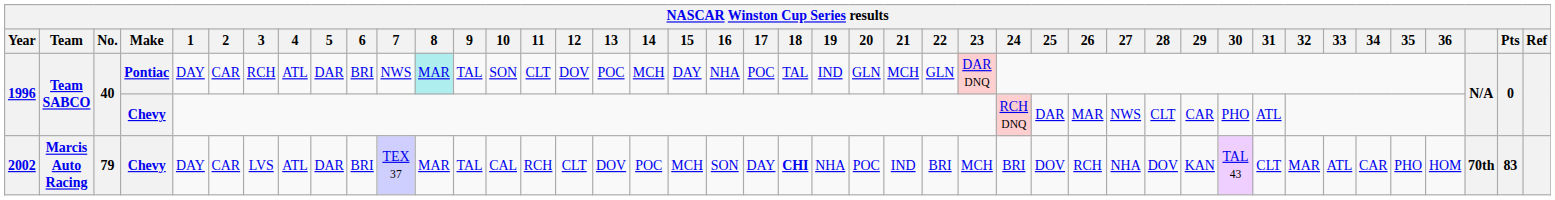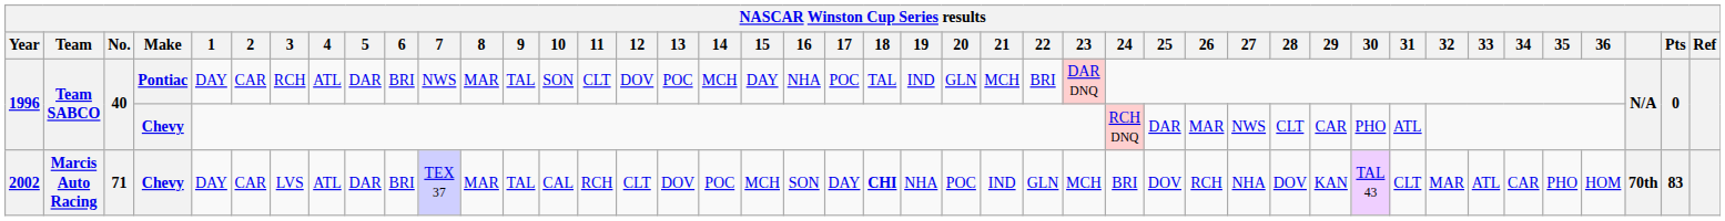 <table class="wikitable" style="text-align:center; font-size:75%">
 <tr>
 <th colspan=45><a href='#'>NASCAR</a> <a href='#'>Winston Cup Series</a> results</th>
 </tr>
 <tr>
 <th>Year</th>
 <th>Team</th>
 <th>No.</th>
 <th>Make</th>
 <th>1</th>
 <th>2</th>
 <th>3</th>
 <th>4</th>
 <th>5</th>
 <th>6</th>
 <th>7</th>
 <th>8</th>
 <th>9</th>
 <th>10</th>
 <th>11</th>
 <th>12</th>
 <th>13</th>
 <th>14</th>
 <th>15</th>
 <th>16</th>
 <th>17</th>
 <th>18</th>
 <th>19</th>
 <th>20</th>
 <th>21</th>
 <th>22</th>
 <th>23</th>
 <th>24</th>
 <th>25</th>
 <th>26</th>
 <th>27</th>
 <th>28</th>
 <th>29</th>
 <th>30</th>
 <th>31</th>
 <th>32</th>
 <th>33</th>
 <th>34</th>
 <th>35</th>
 <th>36</th>
 <th></th>
 <th>Pts</th>
 <th>Ref</th>
 </tr>
 <tr>
 <th rowspan=2><a href='#'>1996</a></th>
 <th rowspan=2><a href='#'>Team SABCO</a></th>
 <th rowspan=2>40</th>
 <th><a href='#'>Pontiac</a></th>
 <td><a href='#'>DAY</a></td>
 <td><a href='#'>CAR</a></td>
 <td><a href='#'>RCH</a></td>
 <td><a href='#'>ATL</a></td>
 <td><a href='#'>DAR</a></td>
 <td><a href='#'>BRI</a></td>
 <td><a href='#'>NWS</a></td>
-<td style="background: paleturquoise;"><a href='#'>MAR</a></td>
+<td><a href='#'>MAR</a></td>
 <td><a href='#'>TAL</a></td>
 <td><a href='#'>SON</a></td>
 <td><a href='#'>CLT</a></td>
 <td><a href='#'>DOV</a></td>
 <td><a href='#'>POC</a></td>
 <td><a href='#'>MCH</a></td>
 <td><a href='#'>DAY</a></td>
 <td><a href='#'>NHA</a></td>
 <td><a href='#'>POC</a></td>
 <td><a href='#'>TAL</a></td>
 <td><a href='#'>IND</a></td>
 <td><a href='#'>GLN</a></td>
 <td><a href='#'>MCH</a></td>
-<td><a href='#'>GLN</a></td>
+<td><a href='#'>BRI</a></td>
 <td style="background:#FFCFCF;"><a href='#'>DAR</a><br><small>DNQ</small></td>
 <td colspan=13></td>
 <th rowspan=2>N/A</th>
 <th rowspan=2>0</th>
 <th rowspan=2></th>
 </tr>
 <tr>
 <th><a href='#'>Chevy</a></th>
 <td colspan=23></td>
 <td style="background:#FFCFCF;"><a href='#'>RCH</a><br><small>DNQ</small></td>
 <td><a href='#'>DAR</a></td>
 <td><a href='#'>MAR</a></td>
 <td><a href='#'>NWS</a></td>
 <td><a href='#'>CLT</a></td>
 <td><a href='#'>CAR</a></td>
 <td><a href='#'>PHO</a></td>
 <td><a href='#'>ATL</a></td>
 <td colspan=5></td>
 </tr>
 <tr>
 <th><a href='#'>2002</a></th>
 <th><a href='#'>Marcis Auto Racing</a></th>
-<th>79</th>
+<th>71</th>
 <th><a href='#'>Chevy</a></th>
 <td><a href='#'>DAY</a></td>
 <td><a href='#'>CAR</a></td>
 <td><a href='#'>LVS</a></td>
 <td><a href='#'>ATL</a></td>
 <td><a href='#'>DAR</a></td>
 <td><a href='#'>BRI</a></td>
 <td style="background:#CFCFFF;"><a href='#'>TEX</a><br><small>37</small></td>
 <td><a href='#'>MAR</a></td>
 <td><a href='#'>TAL</a></td>
 <td><a href='#'>CAL</a></td>
 <td><a href='#'>RCH</a></td>
 <td><a href='#'>CLT</a></td>
 <td><a href='#'>DOV</a></td>
 <td><a href='#'>POC</a></td>
 <td><a href='#'>MCH</a></td>
 <td><a href='#'>SON</a></td>
 <td><a href='#'>DAY</a></td>
 <td><strong><a href='#'>CHI</a></strong></td>
 <td><a href='#'>NHA</a></td>
 <td><a href='#'>POC</a></td>
 <td><a href='#'>IND</a></td>
-<td><a href='#'>BRI</a></td>
+<td><a href='#'>GLN</a></td>
 <td><a href='#'>MCH</a></td>
 <td><a href='#'>BRI</a></td>
 <td><a href='#'>DOV</a></td>
 <td><a href='#'>RCH</a></td>
 <td><a href='#'>NHA</a></td>
 <td><a href='#'>DOV</a></td>
 <td><a href='#'>KAN</a></td>
 <td style="background:#EFCFFF;"><a href='#'>TAL</a><br><small>43</small></td>
 <td><a href='#'>CLT</a></td>
 <td><a href='#'>MAR</a></td>
 <td><a href='#'>ATL</a></td>
 <td><a href='#'>CAR</a></td>
 <td><a href='#'>PHO</a></td>
 <td><a href='#'>HOM</a></td>
 <th>70th</th>
 <th>83</th>
 <th></th>
 </tr>
 </table>
